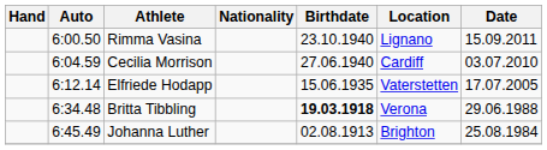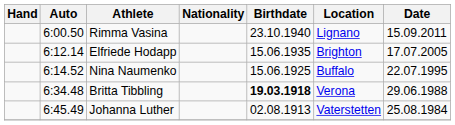 <table class="wikitable">
 <tr>
 <th>Hand</th>
 <th>Auto</th>
 <th>Athlete</th>
 <th>Nationality</th>
 <th>Birthdate</th>
 <th>Location</th>
 <th>Date</th>
 </tr>
 <tr>
 <td></td>
 <td>6:00.50</td>
 <td>Rimma Vasina</td>
 <td></td>
 <td>23.10.1940</td>
 <td><a href='#'>Lignano</a></td>
 <td>15.09.2011</td>
 </tr>
 <tr>
 <td></td>
-<td>6:04.59</td>
-<td>Cecilia Morrison</td>
-<td></td>
-<td>27.06.1940</td>
-<td><a href='#'>Cardiff</a></td>
-<td>03.07.2010</td>
-</tr>
-<tr>
-<td></td>
 <td>6:12.14</td>
 <td>Elfriede Hodapp</td>
 <td></td>
 <td>15.06.1935</td>
-<td><a href='#'>Vaterstetten</a></td>
+<td><a href='#'>Brighton</a></td>
 <td>17.07.2005</td>
+</tr>
+<tr>
+<td></td>
+<td>6:14.52</td>
+<td>Nina Naumenko</td>
+<td></td>
+<td>15.06.1925</td>
+<td><a href='#'>Buffalo</a></td>
+<td>22.07.1995</td>
 </tr>
 <tr>
 <td></td>
 <td>6:34.48</td>
 <td>Britta Tibbling</td>
 <td></td>
 <td><strong>19.03.1918</strong></td>
 <td><a href='#'>Verona</a></td>
 <td>29.06.1988</td>
 </tr>
 <tr>
 <td></td>
 <td>6:45.49</td>
 <td>Johanna Luther</td>
 <td></td>
 <td>02.08.1913</td>
-<td><a href='#'>Brighton</a></td>
+<td><a href='#'>Vaterstetten</a></td>
 <td>25.08.1984</td>
 </tr>
 <tr>
 </tr>
 </table>
